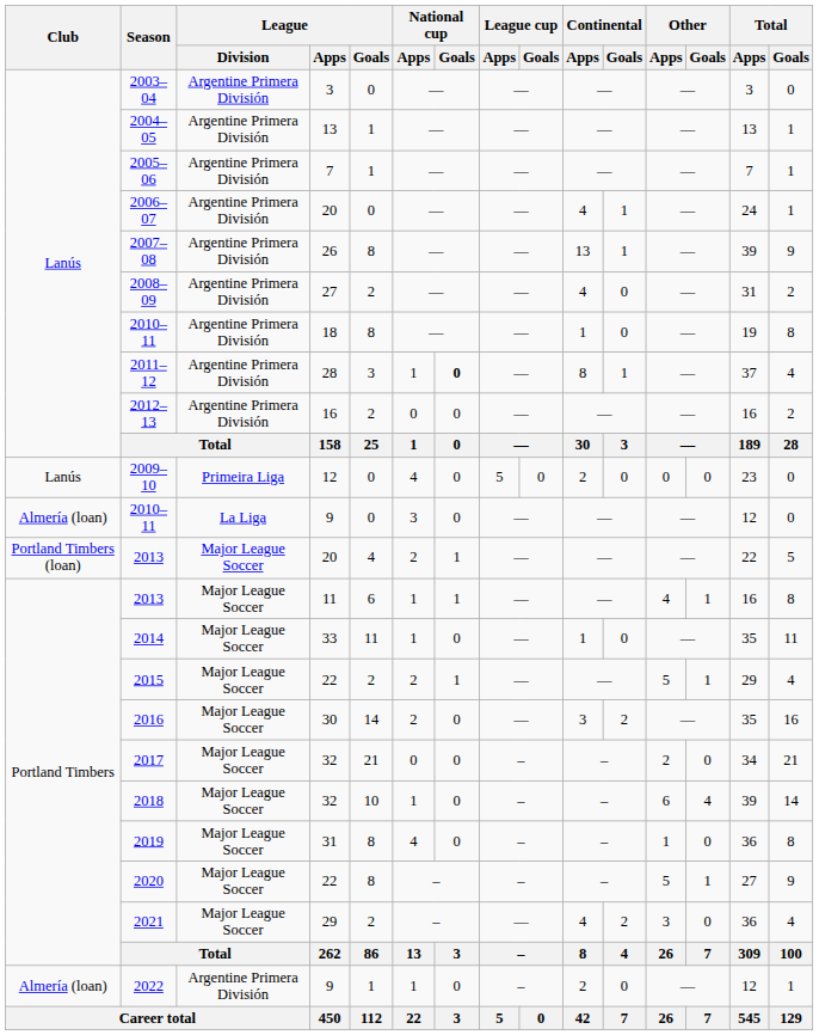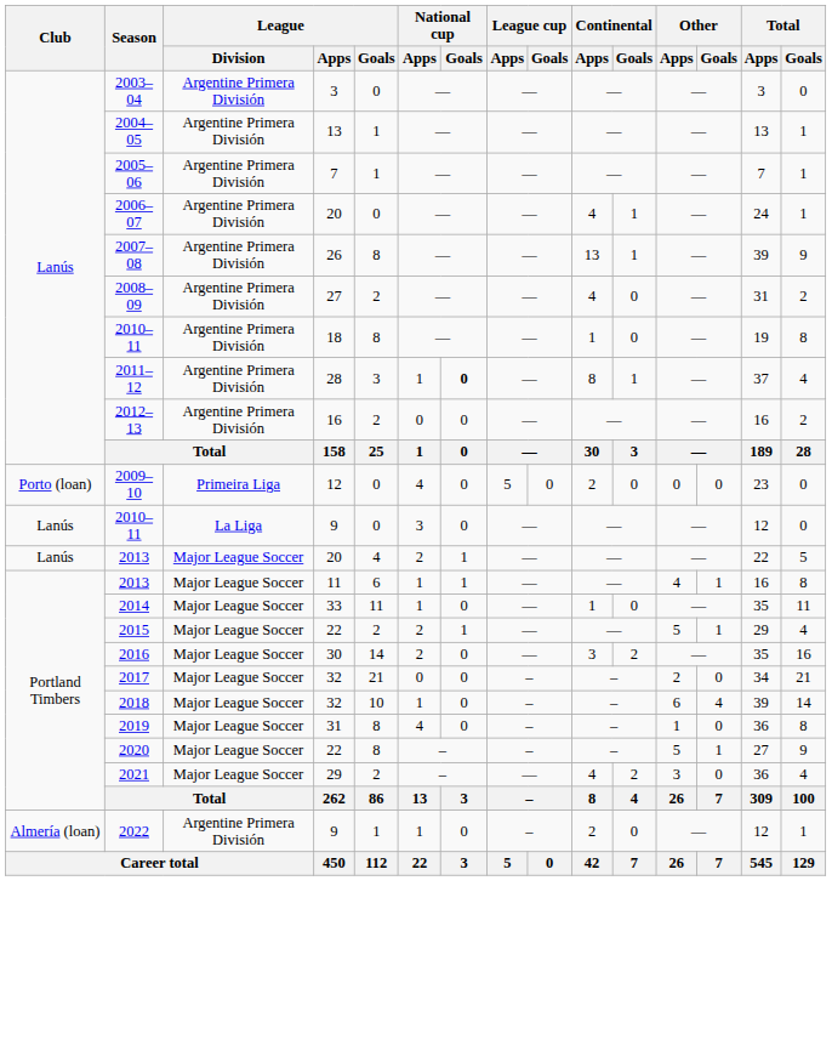 <table class=wikitable style=text-align:center>
 <tr>
 <th rowspan=2>Club</th>
 <th rowspan=2>Season</th>
 <th colspan=3>League</th>
 <th colspan=2>National cup</th>
 <th colspan=2>League cup</th>
 <th colspan=2>Continental</th>
 <th colspan=2>Other</th>
 <th colspan=2>Total</th>
 </tr>
 <tr>
 <th>Division</th>
 <th>Apps</th>
 <th>Goals</th>
 <th>Apps</th>
 <th>Goals</th>
 <th>Apps</th>
 <th>Goals</th>
 <th>Apps</th>
 <th>Goals</th>
 <th>Apps</th>
 <th>Goals</th>
 <th>Apps</th>
 <th>Goals</th>
 </tr>
 <tr>
 <td rowspan=10><a href='#'>Lanús</a></td>
 <td><a href='#'>2003–04</a></td>
 <td><a href='#'>Argentine Primera División</a></td>
 <td>3</td>
 <td>0</td>
 <td colspan=2>—</td>
 <td colspan=2>—</td>
 <td colspan=2>—</td>
 <td colspan=2>—</td>
 <td>3</td>
 <td>0</td>
 </tr>
 <tr>
 <td><a href='#'>2004–05</a></td>
 <td>Argentine Primera División</td>
 <td>13</td>
 <td>1</td>
 <td colspan=2>—</td>
 <td colspan=2>—</td>
 <td colspan=2>—</td>
 <td colspan=2>—</td>
 <td>13</td>
 <td>1</td>
 </tr>
 <tr>
 <td><a href='#'>2005–06</a></td>
 <td>Argentine Primera División</td>
 <td>7</td>
 <td>1</td>
 <td colspan=2>—</td>
 <td colspan=2>—</td>
 <td colspan=2>—</td>
 <td colspan=2>—</td>
 <td>7</td>
 <td>1</td>
 </tr>
 <tr>
 <td><a href='#'>2006–07</a></td>
 <td>Argentine Primera División</td>
 <td>20</td>
 <td>0</td>
 <td colspan=2>—</td>
 <td colspan=2>—</td>
 <td>4</td>
 <td>1</td>
 <td colspan=2>—</td>
 <td>24</td>
 <td>1</td>
 </tr>
 <tr>
 <td><a href='#'>2007–08</a></td>
 <td>Argentine Primera División</td>
 <td>26</td>
 <td>8</td>
 <td colspan=2>—</td>
 <td colspan=2>—</td>
 <td>13</td>
 <td>1</td>
 <td colspan=2>—</td>
 <td>39</td>
 <td>9</td>
 </tr>
 <tr>
 <td><a href='#'>2008–09</a></td>
 <td>Argentine Primera División</td>
 <td>27</td>
 <td>2</td>
 <td colspan=2>—</td>
 <td colspan=2>—</td>
 <td>4</td>
 <td>0</td>
 <td colspan=2>—</td>
 <td>31</td>
 <td>2</td>
 </tr>
 <tr>
 <td><a href='#'>2010–11</a></td>
 <td>Argentine Primera División</td>
 <td>18</td>
 <td>8</td>
 <td colspan=2>—</td>
 <td colspan=2>—</td>
 <td>1</td>
 <td>0</td>
 <td colspan=2>—</td>
 <td>19</td>
 <td>8</td>
 </tr>
 <tr>
 <td><a href='#'>2011–12</a></td>
 <td>Argentine Primera División</td>
 <td>28</td>
 <td>3</td>
 <td>1</td>
 <td><strong>0</strong></td>
 <td colspan=2>—</td>
 <td>8</td>
 <td>1</td>
 <td colspan=2>—</td>
 <td>37</td>
 <td>4</td>
 </tr>
 <tr>
 <td><a href='#'>2012–13</a></td>
 <td>Argentine Primera División</td>
 <td>16</td>
 <td>2</td>
 <td>0</td>
 <td>0</td>
 <td colspan=2>—</td>
 <td colspan=2>—</td>
 <td colspan=2>—</td>
 <td>16</td>
 <td>2</td>
 </tr>
 <tr>
 <th colspan=2>Total</th>
 <th>158</th>
 <th>25</th>
 <th>1</th>
 <th>0</th>
 <th colspan=2>—</th>
 <th>30</th>
 <th>3</th>
 <th colspan=2>—</th>
 <th>189</th>
 <th>28</th>
 </tr>
 <tr>
-<td>Lanús</td>
+<td><a href='#'>Porto</a> (loan)</td>
 <td><a href='#'>2009–10</a></td>
 <td><a href='#'>Primeira Liga</a></td>
 <td>12</td>
 <td>0</td>
 <td>4</td>
 <td>0</td>
 <td>5</td>
 <td>0</td>
 <td>2</td>
 <td>0</td>
 <td>0</td>
 <td>0</td>
 <td>23</td>
 <td>0</td>
 </tr>
 <tr>
-<td><a href='#'>Almería</a> (loan)</td>
+<td>Lanús</td>
 <td><a href='#'>2010–11</a></td>
 <td><a href='#'>La Liga</a></td>
 <td>9</td>
 <td>0</td>
 <td>3</td>
 <td>0</td>
 <td colspan=2>—</td>
 <td colspan=2>—</td>
 <td colspan=2>—</td>
 <td>12</td>
 <td>0</td>
 </tr>
 <tr>
-<td><a href='#'>Portland Timbers</a> (loan)</td>
+<td>Lanús</td>
 <td><a href='#'>2013</a></td>
 <td><a href='#'>Major League Soccer</a></td>
 <td>20</td>
 <td>4</td>
 <td>2</td>
 <td>1</td>
 <td colspan=2>—</td>
 <td colspan=2>—</td>
 <td colspan=2>—</td>
 <td>22</td>
 <td>5</td>
 </tr>
 <tr>
 <td rowspan=10>Portland Timbers</td>
 <td><a href='#'>2013</a></td>
 <td>Major League Soccer</td>
 <td>11</td>
 <td>6</td>
 <td>1</td>
 <td>1</td>
 <td colspan=2>—</td>
 <td colspan=2>—</td>
 <td>4</td>
 <td>1</td>
 <td>16</td>
 <td>8</td>
 </tr>
 <tr>
 <td><a href='#'>2014</a></td>
 <td>Major League Soccer</td>
 <td>33</td>
 <td>11</td>
 <td>1</td>
 <td>0</td>
 <td colspan=2>—</td>
 <td>1</td>
 <td>0</td>
 <td colspan=2>—</td>
 <td>35</td>
 <td>11</td>
 </tr>
 <tr>
 <td><a href='#'>2015</a></td>
 <td>Major League Soccer</td>
 <td>22</td>
 <td>2</td>
 <td>2</td>
 <td>1</td>
 <td colspan=2>—</td>
 <td colspan=2>—</td>
 <td>5</td>
 <td>1</td>
 <td>29</td>
 <td>4</td>
 </tr>
 <tr>
 <td><a href='#'>2016</a></td>
 <td>Major League Soccer</td>
 <td>30</td>
 <td>14</td>
 <td>2</td>
 <td>0</td>
 <td colspan=2>—</td>
 <td>3</td>
 <td>2</td>
 <td colspan=2>—</td>
 <td>35</td>
 <td>16</td>
 </tr>
 <tr>
 <td><a href='#'>2017</a></td>
 <td>Major League Soccer</td>
 <td>32</td>
 <td>21</td>
 <td>0</td>
 <td>0</td>
 <td colspan="2">–</td>
 <td colspan="2">–</td>
 <td>2</td>
 <td>0</td>
 <td>34</td>
 <td>21</td>
 </tr>
 <tr>
 <td><a href='#'>2018</a></td>
 <td>Major League Soccer</td>
 <td>32</td>
 <td>10</td>
 <td>1</td>
 <td>0</td>
 <td colspan="2">–</td>
 <td colspan="2">–</td>
 <td>6</td>
 <td>4</td>
 <td>39</td>
 <td>14</td>
 </tr>
 <tr>
 <td><a href='#'>2019</a></td>
 <td>Major League Soccer</td>
 <td>31</td>
 <td>8</td>
 <td>4</td>
 <td>0</td>
 <td colspan="2">–</td>
 <td colspan="2">–</td>
 <td>1</td>
 <td>0</td>
 <td>36</td>
 <td>8</td>
 </tr>
 <tr>
 <td><a href='#'>2020</a></td>
 <td>Major League Soccer</td>
 <td>22</td>
 <td>8</td>
 <td colspan="2">–</td>
 <td colspan="2">–</td>
 <td colspan="2">–</td>
 <td>5</td>
 <td>1</td>
 <td>27</td>
 <td>9</td>
 </tr>
 <tr>
 <td><a href='#'>2021</a></td>
 <td>Major League Soccer</td>
 <td>29</td>
 <td>2</td>
 <td colspan="2">–</td>
 <td colspan=2>—</td>
 <td>4</td>
 <td>2</td>
 <td>3</td>
 <td>0</td>
 <td>36</td>
 <td>4</td>
 </tr>
 <tr>
 <th colspan=2>Total</th>
 <th>262</th>
 <th>86</th>
 <th>13</th>
 <th>3</th>
 <th colspan="2">–</th>
 <th>8</th>
 <th>4</th>
 <th>26</th>
 <th>7</th>
 <th>309</th>
 <th>100</th>
 </tr>
 <tr>
 <td><a href='#'>Almería</a> (loan)</td>
 <td><a href='#'>2022</a></td>
 <td>Argentine Primera División</td>
 <td>9</td>
 <td>1</td>
 <td>1</td>
 <td>0</td>
 <td colspan="2">–</td>
 <td>2</td>
 <td>0</td>
 <td colspan=2>—</td>
 <td>12</td>
 <td>1</td>
 </tr>
 <tr>
 <th colspan=3>Career total</th>
 <th>450</th>
 <th>112</th>
 <th>22</th>
 <th>3</th>
 <th>5</th>
 <th>0</th>
 <th>42</th>
 <th>7</th>
 <th>26</th>
 <th>7</th>
 <th>545</th>
 <th>129</th>
 </tr>
 </table>
